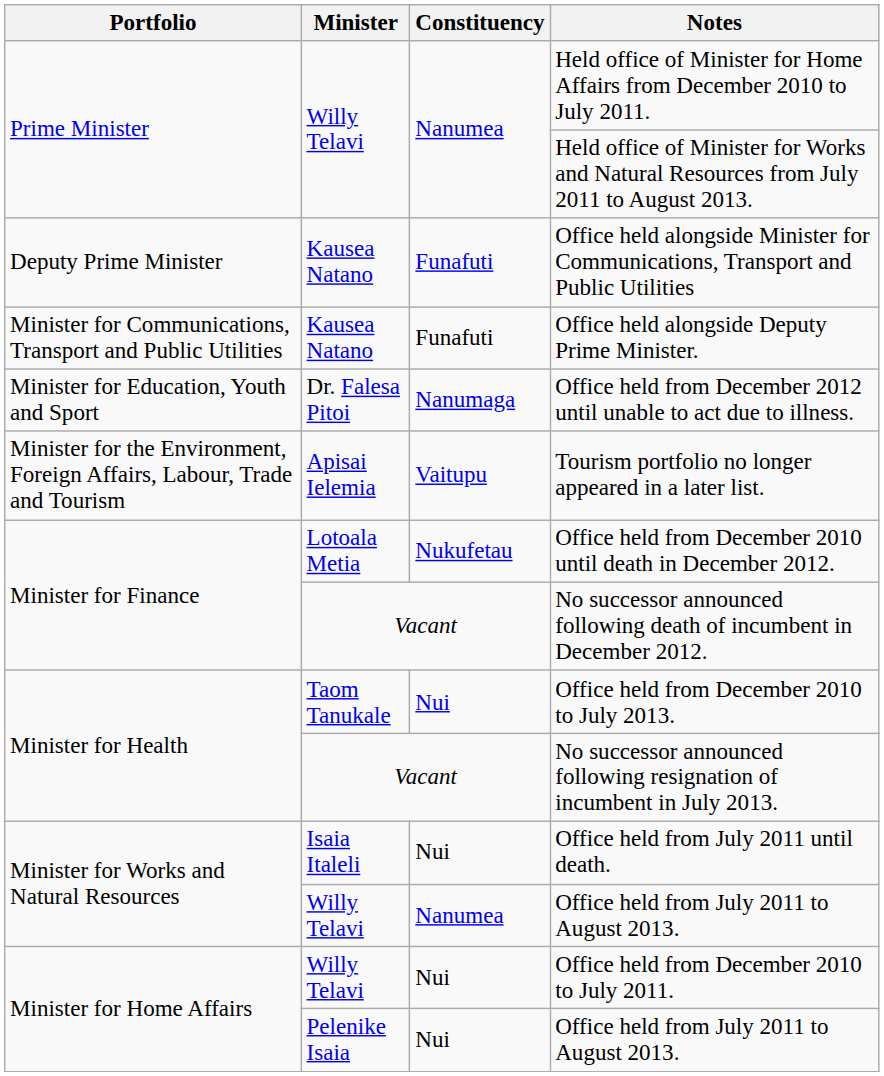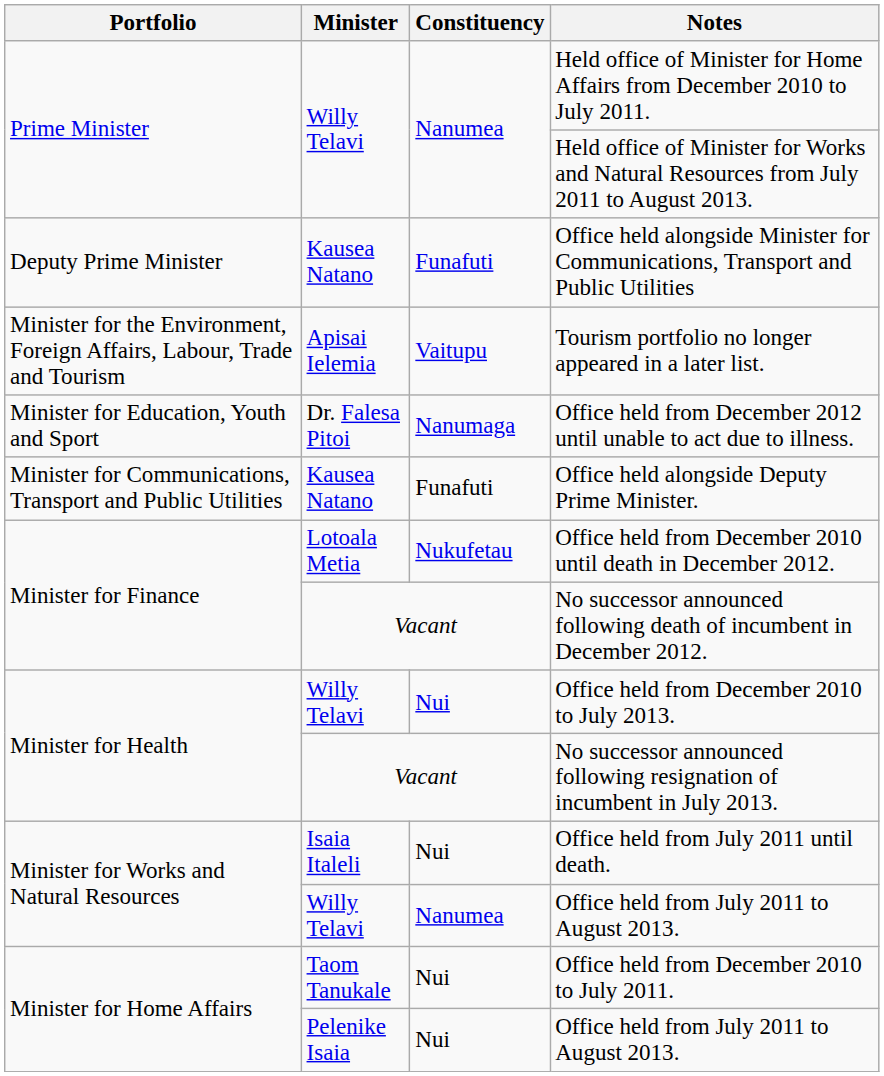 <table class="wikitable">
 <tr>
 <th>Portfolio</th>
 <th>Minister</th>
 <th>Constituency</th>
 <th>Notes</th>
 </tr>
 <tr>
 <td rowspan=2><a href='#'>Prime Minister</a></td>
 <td rowspan=2><a href='#'>Willy Telavi</a></td>
 <td rowspan=2><a href='#'>Nanumea</a></td>
 <td>Held office of Minister for Home Affairs from December 2010 to July 2011.</td>
 </tr>
 <tr>
 <td>Held office of Minister for Works and Natural Resources from July 2011 to August 2013.</td>
 </tr>
 <tr>
 <td>Deputy Prime Minister</td>
 <td><a href='#'>Kausea Natano</a></td>
 <td><a href='#'>Funafuti</a></td>
 <td>Office held alongside Minister for Communications, Transport and Public Utilities</td>
 </tr>
 <tr>
-<td>Minister for Communications, Transport and Public Utilities</td>
-<td><a href='#'>Kausea Natano</a></td>
-<td>Funafuti</td>
-<td>Office held alongside Deputy Prime Minister.</td>
+<td>Minister for the Environment, Foreign Affairs, Labour, Trade and Tourism</td>
+<td><a href='#'>Apisai Ielemia</a></td>
+<td><a href='#'>Vaitupu</a></td>
+<td>Tourism portfolio no longer appeared in a later list.</td>
 </tr>
 <tr>
 <td>Minister for Education, Youth and Sport</td>
 <td>Dr. <a href='#'>Falesa Pitoi</a></td>
 <td><a href='#'>Nanumaga</a></td>
 <td>Office held from December 2012 until unable to act due to illness.</td>
 </tr>
 <tr>
-<td>Minister for the Environment, Foreign Affairs, Labour, Trade and Tourism</td>
-<td><a href='#'>Apisai Ielemia</a></td>
-<td><a href='#'>Vaitupu</a></td>
-<td>Tourism portfolio no longer appeared in a later list.</td>
+<td>Minister for Communications, Transport and Public Utilities</td>
+<td><a href='#'>Kausea Natano</a></td>
+<td>Funafuti</td>
+<td>Office held alongside Deputy Prime Minister.</td>
 </tr>
 <tr>
 <td rowspan=2>Minister for Finance</td>
 <td><a href='#'>Lotoala Metia</a></td>
 <td><a href='#'>Nukufetau</a></td>
 <td>Office held from December 2010 until death in December 2012.</td>
 </tr>
 <tr>
 <td colspan=2 style="text-align:center"><em>Vacant</em></td>
 <td>No successor announced following death of incumbent in December 2012.</td>
 </tr>
 <tr>
 <td rowspan=2>Minister for Health</td>
-<td><a href='#'>Taom Tanukale</a></td>
+<td><a href='#'>Willy Telavi</a></td>
 <td><a href='#'>Nui</a></td>
 <td>Office held from December 2010 to July 2013.</td>
 </tr>
 <tr>
 <td colspan=2 style="text-align:center"><em>Vacant</em></td>
 <td>No successor announced following resignation of incumbent in July 2013.</td>
 </tr>
 <tr>
 <td rowspan=2>Minister for Works and Natural Resources</td>
 <td><a href='#'>Isaia Italeli</a></td>
 <td>Nui</td>
 <td>Office held from July 2011 until death.</td>
 </tr>
 <tr>
 <td><a href='#'>Willy Telavi</a></td>
 <td><a href='#'>Nanumea</a></td>
 <td>Office held from July 2011 to August 2013.</td>
 </tr>
 <tr>
 <td rowspan=2>Minister for Home Affairs</td>
-<td><a href='#'>Willy Telavi</a></td>
+<td><a href='#'>Taom Tanukale</a></td>
 <td>Nui</td>
 <td>Office held from December 2010 to July 2011.</td>
 </tr>
 <tr>
 <td><a href='#'>Pelenike Isaia</a></td>
 <td>Nui</td>
 <td>Office held from July 2011 to August 2013.</td>
 </tr>
 </table>
